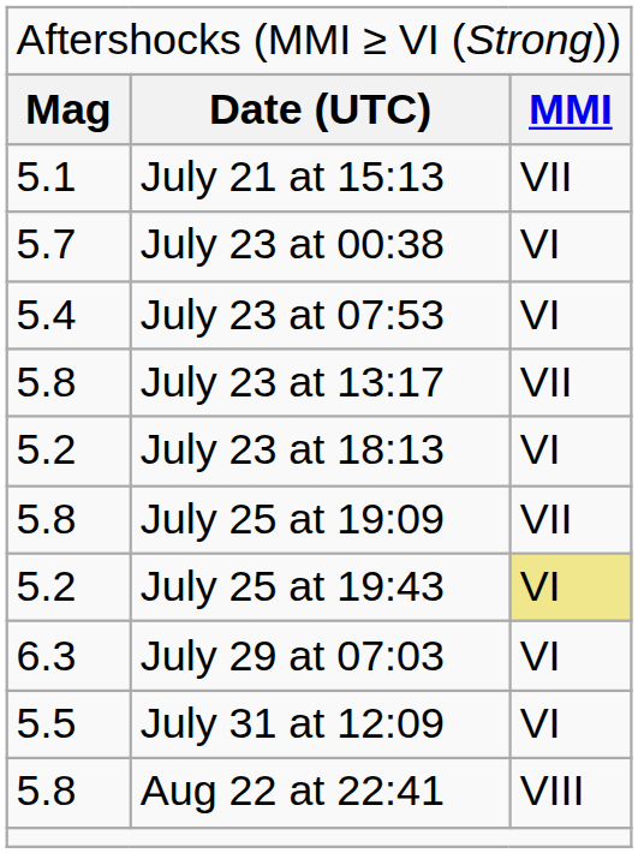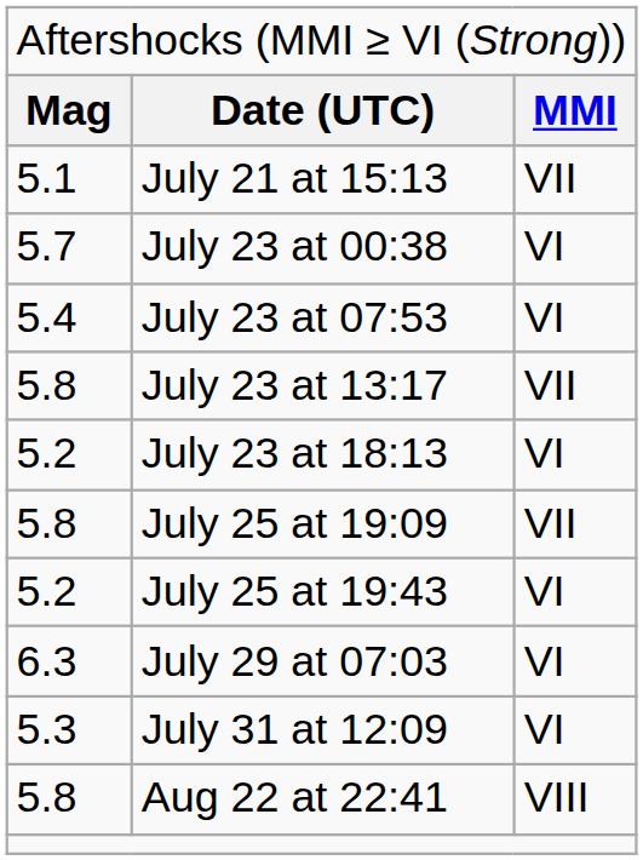 <table style="float: right;" border="3" class="wikitable">
 <tr>
 <td colspan="3" style="text-align: center;">Aftershocks (MMI ≥ VI (<em>Strong</em>))</td>
 </tr>
 <tr>
 <th>Mag</th>
 <th>Date (UTC)</th>
 <th><a href='#'>MMI</a></th>
 </tr>
 <tr>
 <td>5.1 </td>
 <td>July 21 at 15:13</td>
 <td>VII</td>
 </tr>
 <tr>
 <td>5.7 </td>
 <td>July 23 at 00:38</td>
 <td>VI</td>
 </tr>
 <tr>
 <td>5.4 </td>
 <td>July 23 at 07:53</td>
 <td>VI</td>
 </tr>
 <tr>
 <td>5.8 </td>
 <td>July 23 at 13:17</td>
 <td>VII</td>
 </tr>
 <tr>
 <td>5.2 </td>
 <td>July 23 at 18:13</td>
 <td>VI</td>
 </tr>
 <tr>
 <td>5.8 </td>
 <td>July 25 at 19:09</td>
 <td>VII</td>
 </tr>
 <tr>
 <td>5.2 </td>
 <td>July 25 at 19:43</td>
-<td style="background: khaki;">VI</td>
+<td>VI</td>
 </tr>
 <tr>
 <td>6.3 </td>
 <td>July 29 at 07:03</td>
 <td>VI</td>
 </tr>
 <tr>
-<td>5.5 </td>
+<td>5.3 </td>
 <td>July 31 at 12:09</td>
 <td>VI</td>
 </tr>
 <tr>
 <td>5.8 </td>
 <td>Aug 22 at 22:41</td>
 <td>VIII</td>
 </tr>
 <tr>
 <td colspan="3" style="text-align: center;"><small></small></td>
 </tr>
 </table>
